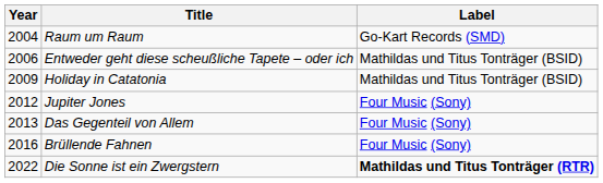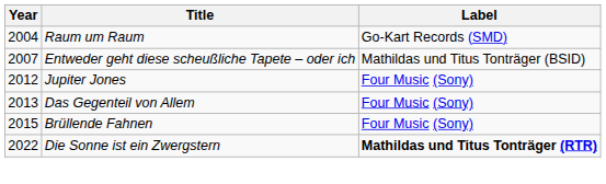 <table class="wikitable">
 <tr>
 <th>Year</th>
 <th>Title</th>
 <th>Label</th>
 </tr>
 <tr>
 <td>2004</td>
 <td><em>Raum um Raum</em></td>
 <td>Go-Kart Records <a href='#'>(SMD)</a></td>
 </tr>
 <tr>
-<td>2006</td>
+<td>2007</td>
 <td><em>Entweder geht diese scheußliche Tapete – oder ich</em></td>
-<td>Mathildas und Titus Tonträger (BSID)</td>
-</tr>
-<tr>
-<td>2009</td>
-<td><em>Holiday in Catatonia</em></td>
 <td>Mathildas und Titus Tonträger (BSID)</td>
 </tr>
 <tr>
 <td>2012</td>
 <td><em>Jupiter Jones</em></td>
 <td><a href='#'>Four Music</a> <a href='#'>(Sony)</a></td>
 </tr>
 <tr>
 <td>2013</td>
 <td><em>Das Gegenteil von Allem</em></td>
 <td><a href='#'>Four Music</a> <a href='#'>(Sony)</a></td>
 </tr>
 <tr>
-<td>2016</td>
+<td>2015</td>
 <td><em>Brüllende Fahnen</em></td>
 <td><a href='#'>Four Music</a> <a href='#'>(Sony)</a></td>
 </tr>
 <tr>
 <td>2022</td>
 <td><em>Die Sonne ist ein Zwergstern</em></td>
 <td><strong>Mathildas und Titus Tonträger <a href='#'>(RTR)</a></strong></td>
 </tr>
 </table>
